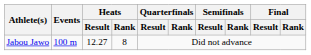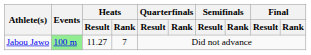 <table class=wikitable style="font-size:90%">
 <tr>
 <th rowspan="2">Athlete(s)</th>
 <th rowspan="2">Events</th>
 <th colspan="2">Heats</th>
 <th colspan="2">Quarterfinals</th>
 <th colspan="2">Semifinals</th>
 <th colspan="2">Final</th>
 </tr>
 <tr>
 <th>Result</th>
 <th>Rank</th>
 <th>Result</th>
 <th>Rank</th>
 <th>Result</th>
 <th>Rank</th>
 <th>Result</th>
 <th>Rank</th>
 </tr>
 <tr>
 <td><a href='#'>Jabou Jawo</a></td>
-<td><a href='#'>100 m</a></td>
-<td align=center>12.27</td>
-<td align=center>8</td>
+<td style="background: lightgreen;"><a href='#'>100 m</a></td>
+<td align=center>11.27</td>
+<td align=center>7</td>
 <td align=center colspan=6>Did not advance</td>
 </tr>
 </table>
